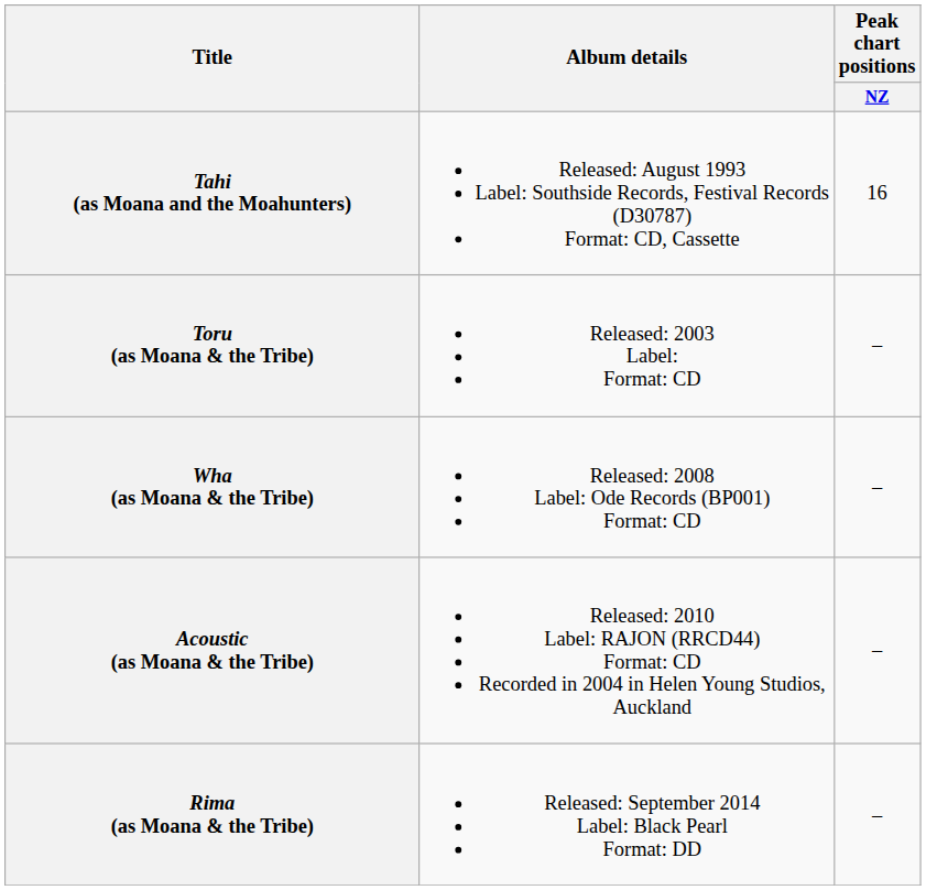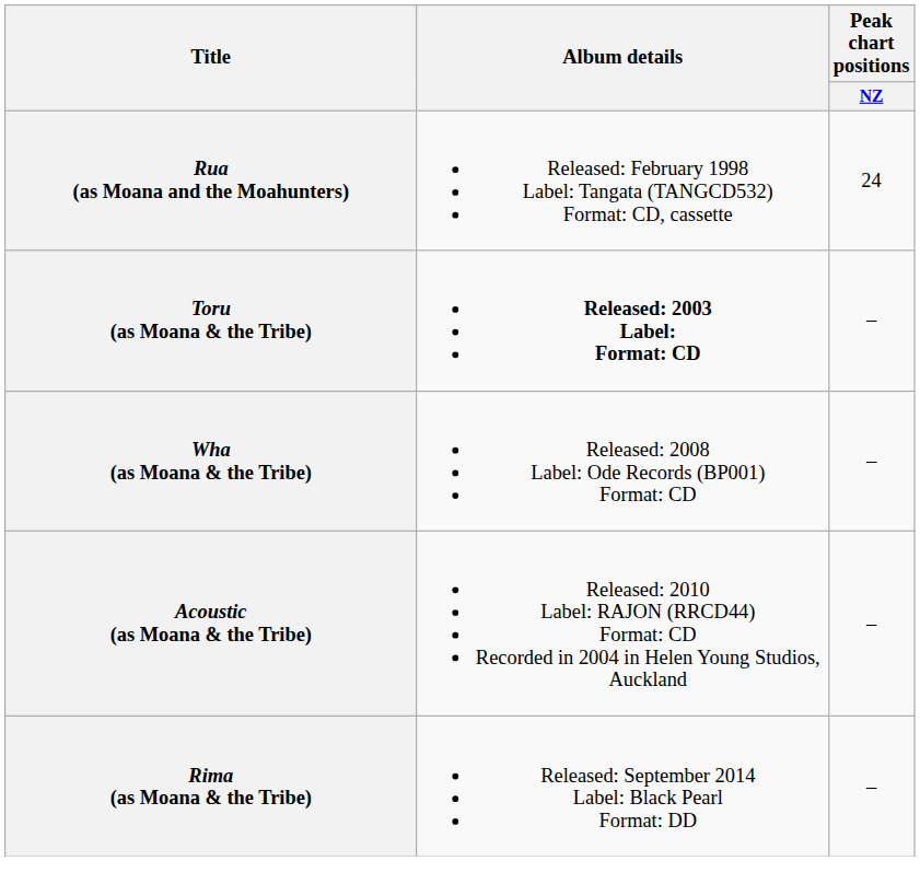 <table class="wikitable plainrowheaders" style="text-align:center;" border="1">
 <tr>
 <th scope="col" rowspan="2" style="width:20em;">Title</th>
 <th scope="col" rowspan="2" style="width:20em;">Album details</th>
 <th scope="col" colspan="1">Peak chart<br>positions</th>
 </tr>
 <tr>
 <th style="width:3em;font-size:85%"><a href='#'>NZ</a><br></th>
 </tr>
 <tr>
-<th scope="row"><em>Tahi</em> <br> (as Moana and the Moahunters)</th>
-<td><br><ul><li>Released: August 1993</li><li>Label: Southside Records, Festival Records (D30787)</li><li>Format: CD, Cassette</li></ul></td>
-<td>16</td>
+<th scope="row"><em>Rua</em> <br> (as Moana and the Moahunters)</th>
+<td><br><ul><li>Released: February 1998</li><li>Label: Tangata (TANGCD532)</li><li>Format: CD, cassette</li></ul></td>
+<td>24</td>
 </tr>
 <tr>
 <th scope="row"><em>Toru</em> <br> (as Moana & the Tribe)</th>
-<td><br><ul><li>Released: 2003</li><li>Label:</li><li>Format: CD</li></ul></td>
+<td><strong><br><ul><li>Released: 2003</li><li>Label:</li><li>Format: CD</li></ul></strong></td>
 <td>–</td>
 </tr>
 <tr>
 <th scope="row"><em>Wha</em> <br> (as Moana & the Tribe)</th>
 <td><br><ul><li>Released: 2008</li><li>Label: Ode Records (BP001)</li><li>Format: CD</li></ul></td>
 <td>–</td>
 </tr>
 <tr>
 <th scope="row"><em>Acoustic</em> <br> (as Moana & the Tribe)</th>
 <td><br><ul><li>Released: 2010</li><li>Label: RAJON (RRCD44)</li><li>Format: CD</li><li>Recorded in 2004 in Helen Young Studios, Auckland</li></ul></td>
 <td>–</td>
 </tr>
 <tr>
 <th scope="row"><em>Rima</em> <br> (as Moana & the Tribe)</th>
 <td><br><ul><li>Released: September 2014</li><li>Label: Black Pearl</li><li>Format: DD</li></ul></td>
 <td>–</td>
 </tr>
 </table>
